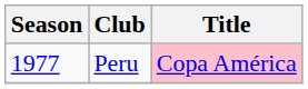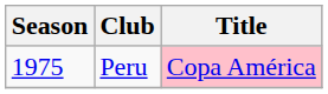 <table class="wikitable">
 <tr>
 <th>Season</th>
 <th>Club</th>
 <th>Title</th>
 </tr>
 <tr>
-<td><a href='#'>1977</a></td>
+<td><a href='#'>1975</a></td>
 <td> <a href='#'>Peru</a></td>
 <td style="background: pink;"><a href='#'>Copa América</a></td>
 </tr>
 <tr>
 </tr>
 </table>
